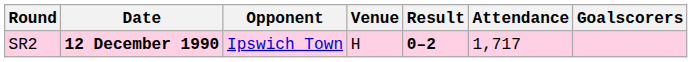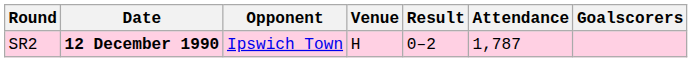 <table class="wikitable">
 <tr>
 <th>Round</th>
 <th>Date</th>
 <th>Opponent</th>
 <th>Venue</th>
 <th>Result</th>
 <th>Attendance</th>
 <th>Goalscorers</th>
 </tr>
 <tr style="background-color: #ffd0e3;">
 <td>SR2</td>
 <td><strong>12 December 1990</strong></td>
 <td><a href='#'>Ipswich Town</a></td>
 <td>H</td>
-<td><strong>0–2</strong></td>
-<td>1,717</td>
+<td>0–2</td>
+<td>1,787</td>
 <td></td>
 </tr>
 </table>
